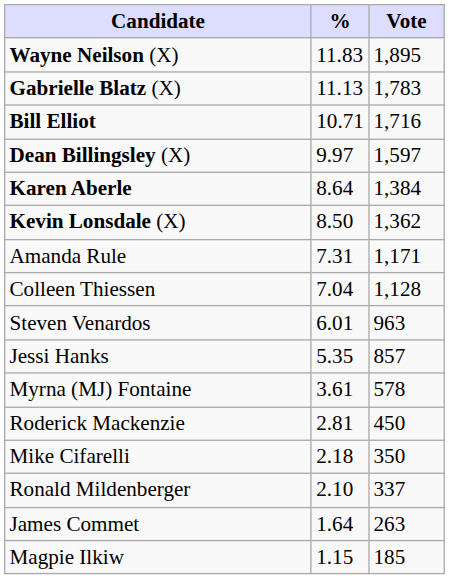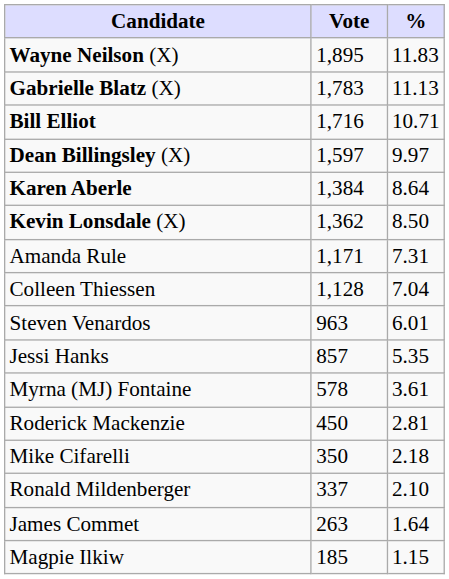 <table class="wikitable">
 <tr>
 <th style="background:#ddf; width:225px;">Candidate</th>
+<th style="background:#ddf; width:50px;">Vote</th>
 <th style="background:#ddf; width:30px;">%</th>
-<th style="background:#ddf; width:50px;">Vote</th>
 </tr>
 <tr>
 <td><strong>Wayne Neilson</strong> (X)</td>
+<td>1,895</td>
 <td>11.83</td>
-<td>1,895</td>
 </tr>
 <tr>
 <td><strong>Gabrielle Blatz</strong> (X)</td>
+<td>1,783</td>
 <td>11.13</td>
-<td>1,783</td>
 </tr>
 <tr>
 <td><strong>Bill Elliot</strong></td>
+<td>1,716</td>
 <td>10.71</td>
-<td>1,716</td>
 </tr>
 <tr>
 <td><strong>Dean Billingsley</strong> (X)</td>
+<td>1,597</td>
 <td>9.97</td>
-<td>1,597</td>
 </tr>
 <tr>
 <td><strong>Karen Aberle</strong></td>
+<td>1,384</td>
 <td>8.64</td>
-<td>1,384</td>
 </tr>
 <tr>
 <td><strong>Kevin Lonsdale</strong> (X)</td>
+<td>1,362</td>
 <td>8.50</td>
-<td>1,362</td>
 </tr>
 <tr>
 <td>Amanda Rule</td>
+<td>1,171</td>
 <td>7.31</td>
-<td>1,171</td>
 </tr>
 <tr>
 <td>Colleen Thiessen</td>
+<td>1,128</td>
 <td>7.04</td>
-<td>1,128</td>
 </tr>
 <tr>
 <td>Steven Venardos</td>
+<td>963</td>
 <td>6.01</td>
-<td>963</td>
 </tr>
 <tr>
 <td>Jessi Hanks</td>
+<td>857</td>
 <td>5.35</td>
-<td>857</td>
 </tr>
 <tr>
 <td>Myrna (MJ) Fontaine</td>
+<td>578</td>
 <td>3.61</td>
-<td>578</td>
 </tr>
 <tr>
 <td>Roderick Mackenzie</td>
+<td>450</td>
 <td>2.81</td>
-<td>450</td>
 </tr>
 <tr>
 <td>Mike Cifarelli</td>
+<td>350</td>
 <td>2.18</td>
-<td>350</td>
 </tr>
 <tr>
 <td>Ronald Mildenberger</td>
+<td>337</td>
 <td>2.10</td>
-<td>337</td>
 </tr>
 <tr>
 <td>James Commet</td>
+<td>263</td>
 <td>1.64</td>
-<td>263</td>
 </tr>
 <tr>
 <td>Magpie Ilkiw</td>
+<td>185</td>
 <td>1.15</td>
-<td>185</td>
 </tr>
 </table>
